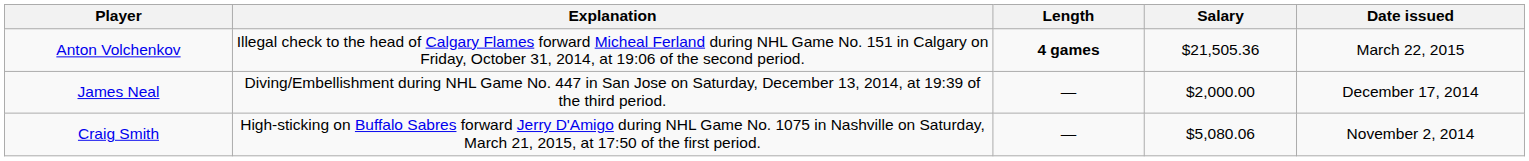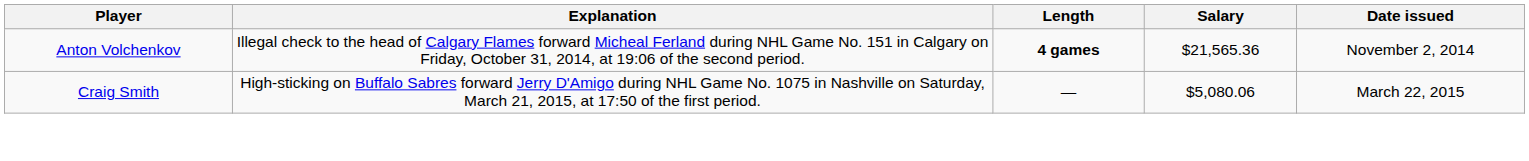 <table class="wikitable" style="text-align:center;">
 <tr>
 <th style="width:15%;">Player</th>
 <th style="width:50%;">Explanation</th>
 <th style="width:10%;">Length</th>
 <th style="width:10%;">Salary</th>
 <th style="width:15%;">Date issued</th>
 </tr>
 <tr>
 <td><a href='#'>Anton Volchenkov</a></td>
 <td>Illegal check to the head of <a href='#'>Calgary Flames</a> forward <a href='#'>Micheal Ferland</a> during NHL Game No. 151 in Calgary on Friday, October 31, 2014, at 19:06 of the second period.</td>
 <td><strong>4 games</strong></td>
-<td>$21,505.36</td>
-<td>March 22, 2015</td>
-</tr>
-<tr>
-<td><a href='#'>James Neal</a></td>
-<td>Diving/Embellishment during NHL Game No. 447 in San Jose on Saturday, December 13, 2014, at 19:39 of the third period.</td>
-<td>—</td>
-<td>$2,000.00</td>
-<td>December 17, 2014</td>
+<td>$21,565.36</td>
+<td>November 2, 2014</td>
 </tr>
 <tr>
 <td><a href='#'>Craig Smith</a></td>
 <td>High-sticking on <a href='#'>Buffalo Sabres</a> forward <a href='#'>Jerry D'Amigo</a> during NHL Game No. 1075 in Nashville on Saturday, March 21, 2015, at 17:50 of the first period.</td>
 <td>—</td>
 <td>$5,080.06</td>
-<td>November 2, 2014</td>
+<td>March 22, 2015</td>
 </tr>
 </table>
